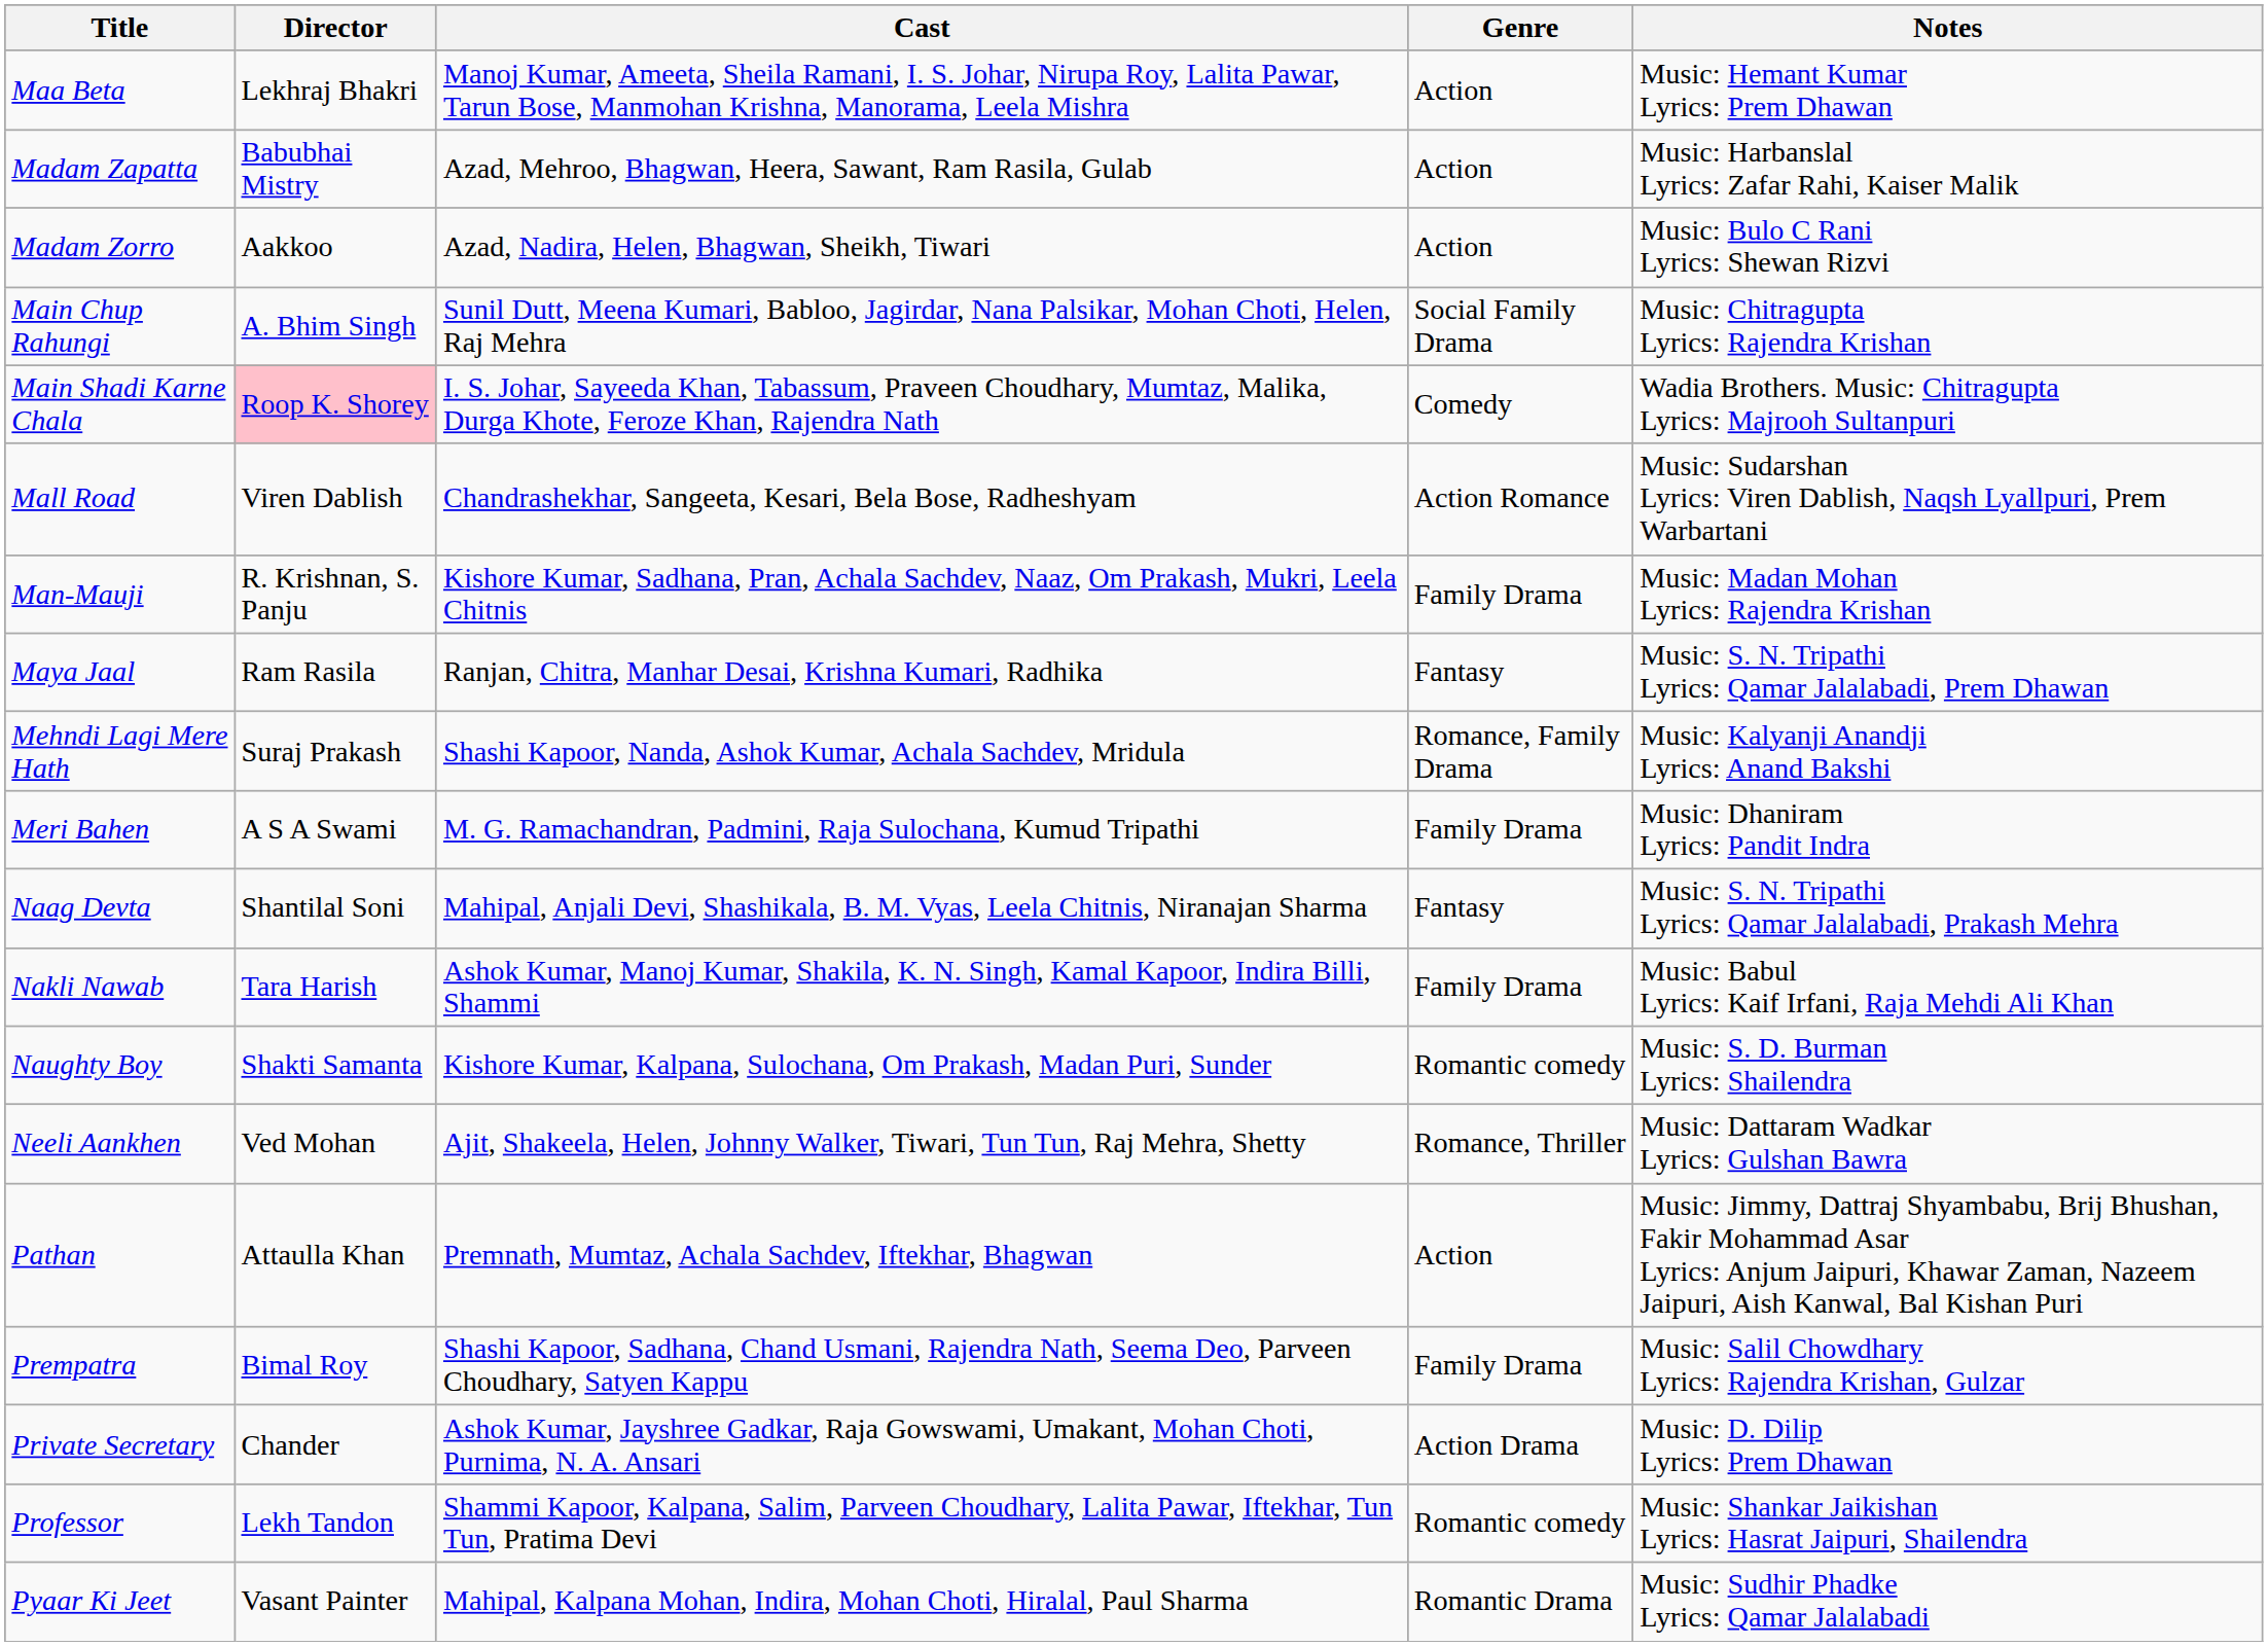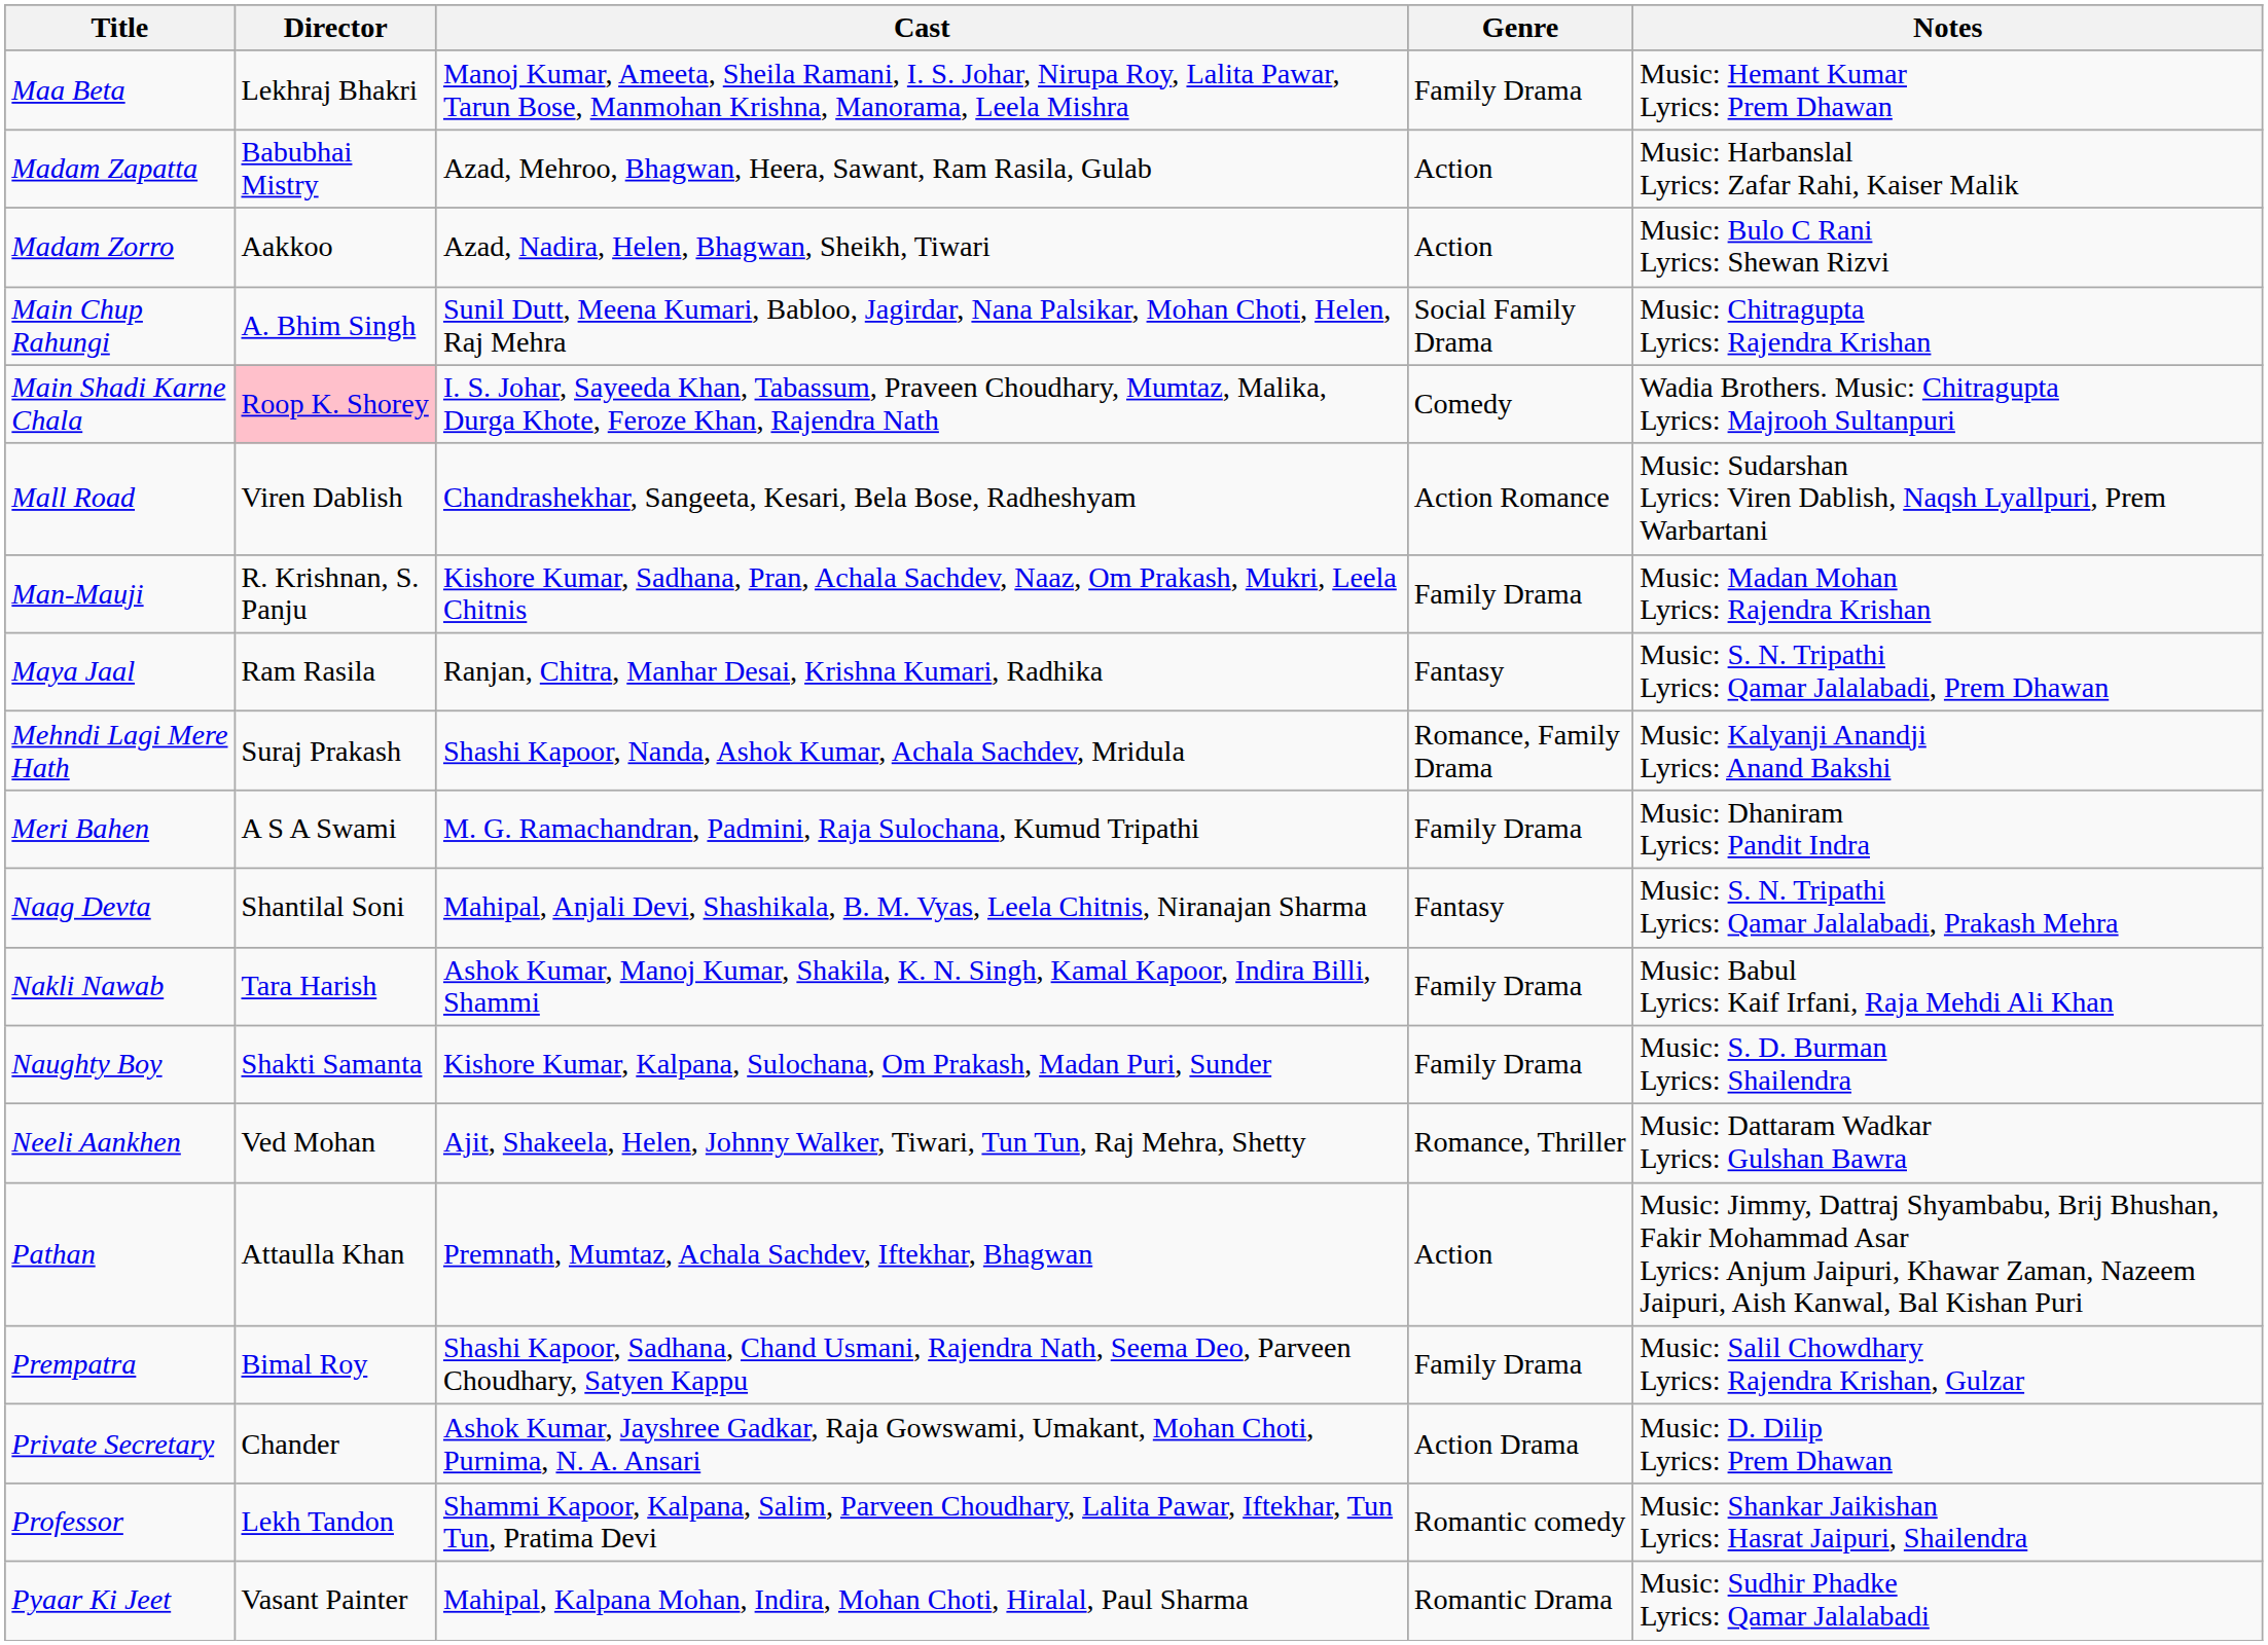 <table class="wikitable">
 <tr>
 <th>Title</th>
 <th>Director</th>
 <th>Cast</th>
 <th>Genre</th>
 <th>Notes</th>
 </tr>
 <tr>
 <td><em><a href='#'>Maa Beta</a></em></td>
 <td>Lekhraj Bhakri</td>
 <td><a href='#'>Manoj Kumar</a>, <a href='#'>Ameeta</a>, <a href='#'>Sheila Ramani</a>, <a href='#'>I. S. Johar</a>, <a href='#'>Nirupa Roy</a>, <a href='#'>Lalita Pawar</a>, <a href='#'>Tarun Bose</a>, <a href='#'>Manmohan Krishna</a>, <a href='#'>Manorama</a>, <a href='#'>Leela Mishra</a></td>
-<td>Action</td>
+<td>Family Drama</td>
 <td>Music: <a href='#'>Hemant Kumar</a><br>Lyrics: <a href='#'>Prem Dhawan</a></td>
 </tr>
 <tr>
 <td><em><a href='#'>Madam Zapatta</a></em></td>
 <td><a href='#'>Babubhai Mistry</a></td>
 <td>Azad, Mehroo, <a href='#'>Bhagwan</a>, Heera, Sawant, Ram Rasila, Gulab</td>
 <td>Action</td>
 <td>Music: Harbanslal<br>Lyrics: Zafar Rahi, Kaiser Malik</td>
 </tr>
 <tr>
 <td><em><a href='#'>Madam Zorro</a></em></td>
 <td>Aakkoo</td>
 <td>Azad, <a href='#'>Nadira</a>, <a href='#'>Helen</a>, <a href='#'>Bhagwan</a>, Sheikh, Tiwari</td>
 <td>Action</td>
 <td>Music: <a href='#'>Bulo C Rani</a><br>Lyrics: Shewan Rizvi</td>
 </tr>
 <tr>
 <td><em><a href='#'>Main Chup Rahungi</a></em></td>
 <td><a href='#'>A. Bhim Singh</a></td>
 <td><a href='#'>Sunil Dutt</a>, <a href='#'>Meena Kumari</a>,  Babloo, <a href='#'>Jagirdar</a>, <a href='#'>Nana Palsikar</a>, <a href='#'>Mohan Choti</a>, <a href='#'>Helen</a>, Raj Mehra</td>
 <td>Social Family Drama</td>
 <td>Music: <a href='#'>Chitragupta</a><br>Lyrics: <a href='#'>Rajendra Krishan</a></td>
 </tr>
 <tr>
 <td><em><a href='#'>Main Shadi Karne Chala</a></em></td>
 <td style="background: pink;"><a href='#'>Roop K. Shorey</a></td>
 <td><a href='#'>I. S. Johar</a>, <a href='#'>Sayeeda Khan</a>, <a href='#'>Tabassum</a>, Praveen Choudhary, <a href='#'>Mumtaz</a>, Malika, <a href='#'>Durga Khote</a>, <a href='#'>Feroze Khan</a>, <a href='#'>Rajendra Nath</a></td>
 <td>Comedy</td>
 <td>Wadia Brothers. Music: <a href='#'>Chitragupta</a><br>Lyrics: <a href='#'>Majrooh Sultanpuri</a></td>
 </tr>
 <tr>
 <td><em><a href='#'>Mall Road</a></em></td>
 <td>Viren Dablish</td>
 <td><a href='#'>Chandrashekhar</a>, Sangeeta, Kesari, Bela Bose, Radheshyam</td>
 <td>Action Romance</td>
 <td>Music: Sudarshan<br>Lyrics: Viren Dablish, <a href='#'>Naqsh Lyallpuri</a>, Prem Warbartani</td>
 </tr>
 <tr>
 <td><em><a href='#'>Man-Mauji</a></em></td>
 <td>R. Krishnan, S. Panju</td>
 <td><a href='#'>Kishore Kumar</a>, <a href='#'>Sadhana</a>, <a href='#'>Pran</a>, <a href='#'>Achala Sachdev</a>, <a href='#'>Naaz</a>, <a href='#'>Om Prakash</a>, <a href='#'>Mukri</a>, <a href='#'>Leela Chitnis</a></td>
 <td>Family Drama</td>
 <td>Music: <a href='#'>Madan Mohan</a><br>Lyrics: <a href='#'>Rajendra Krishan</a></td>
 </tr>
 <tr>
 <td><em><a href='#'>Maya Jaal</a></em></td>
 <td>Ram Rasila</td>
 <td>Ranjan, <a href='#'>Chitra</a>, <a href='#'>Manhar Desai</a>, <a href='#'>Krishna Kumari</a>, Radhika</td>
 <td>Fantasy</td>
 <td>Music: <a href='#'>S. N. Tripathi</a><br>Lyrics: <a href='#'>Qamar Jalalabadi</a>, <a href='#'>Prem Dhawan</a></td>
 </tr>
 <tr>
 <td><em><a href='#'>Mehndi Lagi Mere Hath</a></em></td>
 <td>Suraj Prakash</td>
 <td><a href='#'>Shashi Kapoor</a>, <a href='#'>Nanda</a>, <a href='#'>Ashok Kumar</a>, <a href='#'>Achala Sachdev</a>, Mridula</td>
 <td>Romance, Family Drama</td>
 <td>Music: <a href='#'>Kalyanji Anandji</a><br>Lyrics: <a href='#'>Anand Bakshi</a></td>
 </tr>
 <tr>
 <td><em><a href='#'>Meri Bahen</a></em></td>
 <td>A S A Swami</td>
 <td><a href='#'>M. G. Ramachandran</a>, <a href='#'>Padmini</a>, <a href='#'>Raja Sulochana</a>, Kumud Tripathi</td>
 <td>Family Drama</td>
 <td>Music: Dhaniram<br>Lyrics: <a href='#'>Pandit Indra</a></td>
 </tr>
 <tr>
 <td><em><a href='#'>Naag Devta</a></em></td>
 <td>Shantilal Soni</td>
 <td><a href='#'>Mahipal</a>, <a href='#'>Anjali Devi</a>, <a href='#'>Shashikala</a>, <a href='#'>B. M. Vyas</a>, <a href='#'>Leela Chitnis</a>, Niranajan Sharma</td>
 <td>Fantasy</td>
 <td>Music: <a href='#'>S. N. Tripathi</a><br>Lyrics: <a href='#'>Qamar Jalalabadi</a>, <a href='#'>Prakash Mehra</a></td>
 </tr>
 <tr>
 <td><em><a href='#'>Nakli Nawab</a></em></td>
 <td><a href='#'>Tara Harish</a></td>
 <td><a href='#'>Ashok Kumar</a>, <a href='#'>Manoj Kumar</a>, <a href='#'>Shakila</a>, <a href='#'>K. N. Singh</a>, <a href='#'>Kamal Kapoor</a>, <a href='#'>Indira Billi</a>, <a href='#'>Shammi</a></td>
 <td>Family Drama</td>
 <td>Music: Babul<br>Lyrics: Kaif Irfani, <a href='#'>Raja Mehdi Ali Khan</a></td>
 </tr>
 <tr>
 <td><em><a href='#'>Naughty Boy</a></em></td>
 <td><a href='#'>Shakti Samanta</a></td>
 <td><a href='#'>Kishore Kumar</a>, <a href='#'>Kalpana</a>, <a href='#'>Sulochana</a>, <a href='#'>Om Prakash</a>, <a href='#'>Madan Puri</a>, <a href='#'>Sunder</a></td>
-<td>Romantic comedy</td>
+<td>Family Drama</td>
 <td>Music: <a href='#'>S. D. Burman</a><br>Lyrics: <a href='#'>Shailendra</a></td>
 </tr>
 <tr>
 <td><em><a href='#'>Neeli Aankhen</a></em></td>
 <td>Ved Mohan</td>
 <td><a href='#'>Ajit</a>, <a href='#'>Shakeela</a>, <a href='#'>Helen</a>, <a href='#'>Johnny Walker</a>, Tiwari, <a href='#'>Tun Tun</a>, Raj Mehra, Shetty</td>
 <td>Romance, Thriller</td>
 <td>Music: Dattaram Wadkar<br>Lyrics: <a href='#'>Gulshan Bawra</a></td>
 </tr>
 <tr>
 <td><em><a href='#'>Pathan</a></em></td>
 <td>Attaulla Khan</td>
 <td><a href='#'>Premnath</a>, <a href='#'>Mumtaz</a>, <a href='#'>Achala Sachdev</a>, <a href='#'>Iftekhar</a>, <a href='#'>Bhagwan</a></td>
 <td>Action</td>
 <td>Music: Jimmy, Dattraj Shyambabu, Brij Bhushan, Fakir Mohammad Asar<br>Lyrics: Anjum Jaipuri, Khawar Zaman, Nazeem Jaipuri, Aish Kanwal, Bal Kishan Puri</td>
 </tr>
 <tr>
 <td><em><a href='#'>Prempatra</a></em></td>
 <td><a href='#'>Bimal Roy</a></td>
 <td><a href='#'>Shashi Kapoor</a>, <a href='#'>Sadhana</a>, <a href='#'>Chand Usmani</a>, <a href='#'>Rajendra Nath</a>, <a href='#'>Seema Deo</a>, Parveen Choudhary, <a href='#'>Satyen Kappu</a></td>
 <td>Family Drama</td>
 <td>Music: <a href='#'>Salil Chowdhary</a><br>Lyrics: <a href='#'>Rajendra Krishan</a>, <a href='#'>Gulzar</a></td>
 </tr>
 <tr>
 <td><em><a href='#'>Private Secretary</a></em></td>
 <td>Chander</td>
 <td><a href='#'>Ashok Kumar</a>, <a href='#'>Jayshree Gadkar</a>, Raja Gowswami, Umakant, <a href='#'>Mohan Choti</a>, <a href='#'>Purnima</a>, <a href='#'>N. A. Ansari</a></td>
 <td>Action Drama</td>
 <td>Music: <a href='#'>D. Dilip</a><br>Lyrics: <a href='#'>Prem Dhawan</a></td>
 </tr>
 <tr>
 <td><em><a href='#'>Professor</a></em></td>
 <td><a href='#'>Lekh Tandon</a></td>
 <td><a href='#'>Shammi Kapoor</a>, <a href='#'>Kalpana</a>, <a href='#'>Salim</a>, <a href='#'>Parveen Choudhary</a>, <a href='#'>Lalita Pawar</a>, <a href='#'>Iftekhar</a>, <a href='#'>Tun Tun</a>, Pratima Devi</td>
 <td>Romantic comedy</td>
 <td>Music: <a href='#'>Shankar Jaikishan</a><br>Lyrics: <a href='#'>Hasrat Jaipuri</a>, <a href='#'>Shailendra</a></td>
 </tr>
 <tr>
 <td><em><a href='#'>Pyaar Ki Jeet</a></em></td>
 <td>Vasant Painter</td>
 <td><a href='#'>Mahipal</a>, <a href='#'>Kalpana Mohan</a>, <a href='#'>Indira</a>, <a href='#'>Mohan Choti</a>, <a href='#'>Hiralal</a>, Paul Sharma</td>
 <td>Romantic Drama</td>
 <td>Music: <a href='#'>Sudhir Phadke</a><br>Lyrics: <a href='#'>Qamar Jalalabadi</a></td>
 </tr>
 </table>
